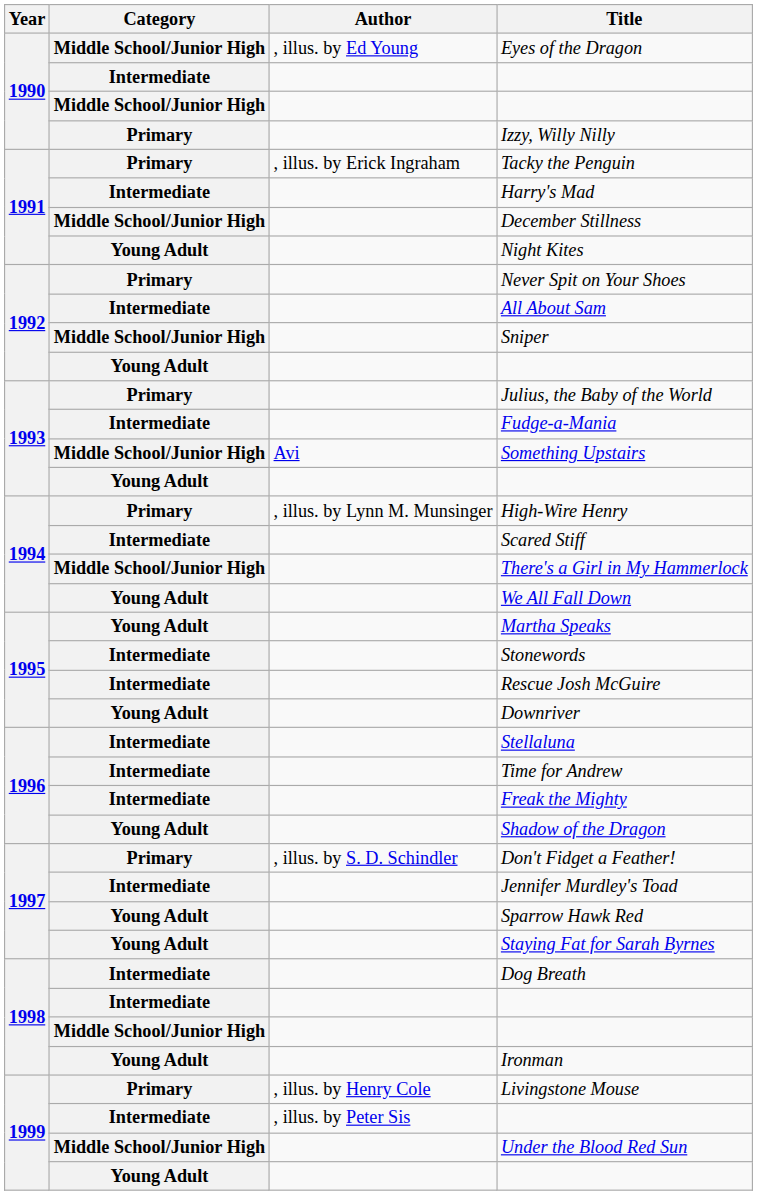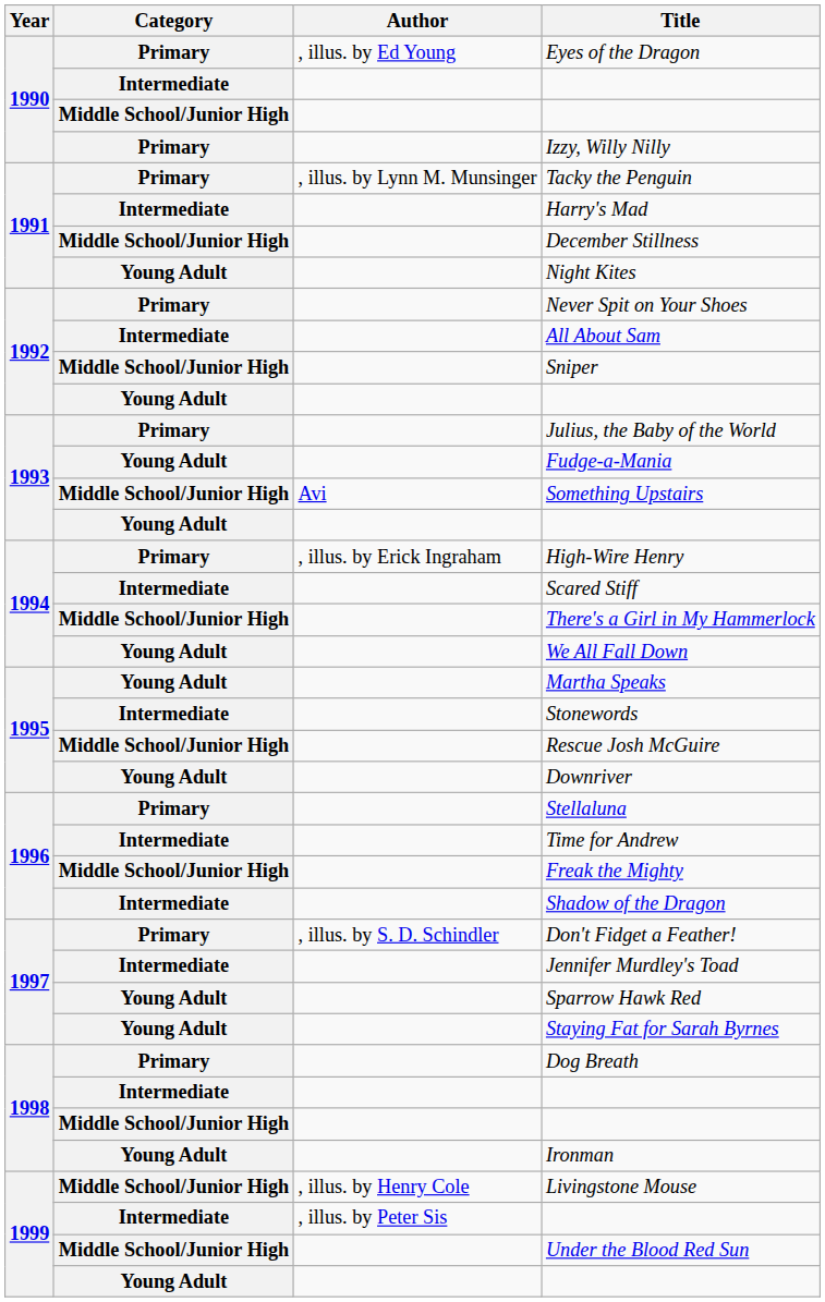 <table class="wikitable sortable mw-collapsible">
 <tr>
 <th>Year</th>
 <th>Category</th>
 <th>Author</th>
 <th>Title</th>
 </tr>
 <tr>
 <th rowspan="4"><a href='#'>1990</a></th>
-<th>Middle School/Junior High</th>
+<th>Primary</th>
 <td>, illus. by <a href='#'>Ed Young</a></td>
 <td><em>Eyes of the Dragon</em></td>
 </tr>
 <tr>
 <th>Intermediate</th>
 <td></td>
 <td><em></em></td>
 </tr>
 <tr>
 <th>Middle School/Junior High</th>
 <td></td>
 <td><em></em></td>
 </tr>
 <tr>
 <th>Primary</th>
 <td></td>
 <td><em>Izzy, Willy Nilly</em></td>
 </tr>
 <tr>
 <th rowspan="4"><a href='#'>1991</a></th>
 <th>Primary</th>
-<td>, illus. by Erick Ingraham</td>
+<td>, illus. by Lynn M. Munsinger</td>
 <td><em>Tacky the Penguin</em></td>
 </tr>
 <tr>
 <th>Intermediate</th>
 <td></td>
 <td><em>Harry's Mad</em></td>
 </tr>
 <tr>
 <th>Middle School/Junior High</th>
 <td></td>
 <td><em>December Stillness</em></td>
 </tr>
 <tr>
 <th>Young Adult</th>
 <td></td>
 <td><em>Night Kites</em></td>
 </tr>
 <tr>
 <th rowspan="4"><a href='#'>1992</a></th>
 <th>Primary</th>
 <td></td>
 <td><em>Never Spit on Your Shoes</em></td>
 </tr>
 <tr>
 <th>Intermediate</th>
 <td></td>
 <td><em><a href='#'>All About Sam</a></em></td>
 </tr>
 <tr>
 <th>Middle School/Junior High</th>
 <td></td>
 <td><em>Sniper</em></td>
 </tr>
 <tr>
 <th>Young Adult</th>
 <td></td>
 <td><em></em></td>
 </tr>
 <tr>
 <th rowspan="4"><a href='#'>1993</a></th>
 <th>Primary</th>
 <td></td>
 <td><em>Julius, the Baby of the World</em></td>
 </tr>
 <tr>
-<th>Intermediate</th>
+<th>Young Adult</th>
 <td></td>
 <td><em><a href='#'>Fudge-a-Mania</a></em></td>
 </tr>
 <tr>
 <th>Middle School/Junior High</th>
 <td><a href='#'>Avi</a></td>
 <td><em><a href='#'>Something Upstairs</a></em></td>
 </tr>
 <tr>
 <th>Young Adult</th>
 <td></td>
 <td><em></em></td>
 </tr>
 <tr>
 <th rowspan="4"><a href='#'>1994</a></th>
 <th>Primary</th>
-<td>, illus. by Lynn M. Munsinger</td>
+<td>, illus. by Erick Ingraham</td>
 <td><em>High-Wire Henry</em></td>
 </tr>
 <tr>
 <th>Intermediate</th>
 <td></td>
 <td><em>Scared Stiff</em></td>
 </tr>
 <tr>
 <th>Middle School/Junior High</th>
 <td></td>
 <td><em><a href='#'>There's a Girl in My Hammerlock</a></em></td>
 </tr>
 <tr>
 <th>Young Adult</th>
 <td></td>
 <td><em><a href='#'>We All Fall Down</a></em></td>
 </tr>
 <tr>
 <th rowspan="4"><a href='#'>1995</a></th>
 <th>Young Adult</th>
 <td></td>
 <td><em><a href='#'>Martha Speaks</a></em></td>
 </tr>
 <tr>
 <th>Intermediate</th>
 <td></td>
 <td><em>Stonewords</em></td>
 </tr>
 <tr>
-<th>Intermediate</th>
+<th>Middle School/Junior High</th>
 <td></td>
 <td><em>Rescue Josh McGuire</em></td>
 </tr>
 <tr>
 <th>Young Adult</th>
 <td></td>
 <td><em>Downriver</em></td>
 </tr>
 <tr>
 <th rowspan="4"><a href='#'>1996</a></th>
-<th>Intermediate</th>
+<th>Primary</th>
 <td></td>
 <td><em><a href='#'>Stellaluna</a></em></td>
 </tr>
 <tr>
 <th>Intermediate</th>
 <td></td>
 <td><em>Time for Andrew</em></td>
 </tr>
 <tr>
-<th>Intermediate</th>
+<th>Middle School/Junior High</th>
 <td></td>
 <td><em><a href='#'>Freak the Mighty</a></em></td>
 </tr>
 <tr>
-<th>Young Adult</th>
+<th>Intermediate</th>
 <td></td>
 <td><em><a href='#'>Shadow of the Dragon</a></em></td>
 </tr>
 <tr>
 <th rowspan="4"><a href='#'>1997</a></th>
 <th>Primary</th>
 <td>, illus. by <a href='#'>S. D. Schindler</a></td>
 <td><em>Don't Fidget a Feather!</em></td>
 </tr>
 <tr>
 <th>Intermediate</th>
 <td></td>
 <td><em>Jennifer Murdley's Toad</em></td>
 </tr>
 <tr>
 <th>Young Adult</th>
 <td></td>
 <td><em>Sparrow Hawk Red</em></td>
 </tr>
 <tr>
 <th>Young Adult</th>
 <td></td>
 <td><em><a href='#'>Staying Fat for Sarah Byrnes</a></em></td>
 </tr>
 <tr>
 <th rowspan="4"><a href='#'>1998</a></th>
-<th>Intermediate</th>
+<th>Primary</th>
 <td></td>
 <td><em>Dog Breath</em></td>
 </tr>
 <tr>
 <th>Intermediate</th>
 <td></td>
 <td><em></em></td>
 </tr>
 <tr>
 <th>Middle School/Junior High</th>
 <td></td>
 <td><em></em></td>
 </tr>
 <tr>
 <th>Young Adult</th>
 <td></td>
 <td><em>Ironman</em></td>
 </tr>
 <tr>
 <th rowspan="4"><a href='#'>1999</a></th>
-<th>Primary</th>
+<th>Middle School/Junior High</th>
 <td>, illus. by <a href='#'>Henry Cole</a></td>
 <td><em>Livingstone Mouse</em></td>
 </tr>
 <tr>
 <th>Intermediate</th>
 <td>, illus. by <a href='#'>Peter Sis</a></td>
 <td><em></em></td>
 </tr>
 <tr>
 <th>Middle School/Junior High</th>
 <td></td>
 <td><em><a href='#'>Under the Blood Red Sun</a></em></td>
 </tr>
 <tr>
 <th>Young Adult</th>
 <td></td>
 <td><em></em></td>
 </tr>
 </table>
